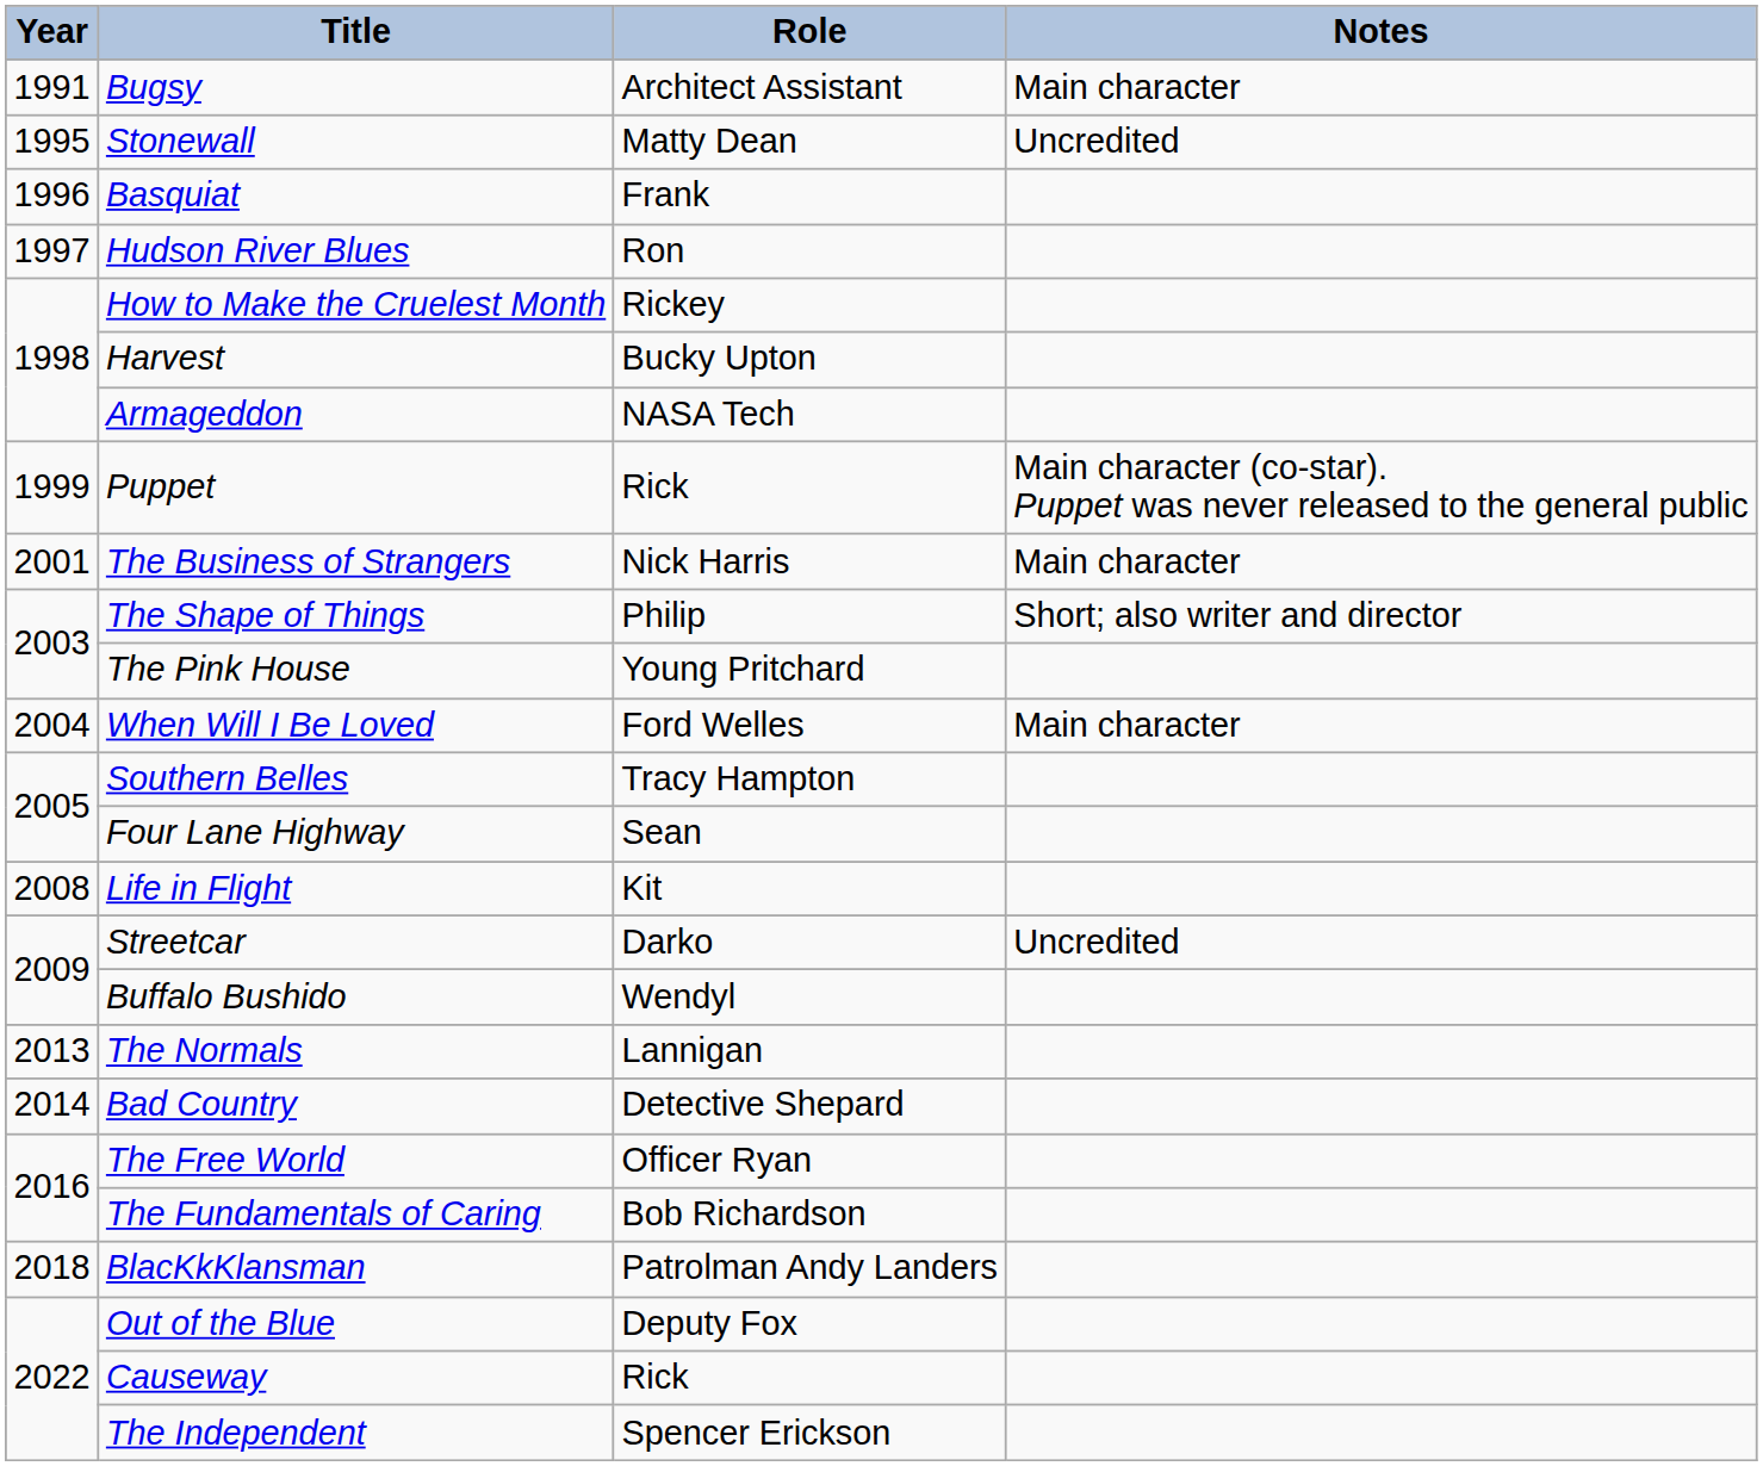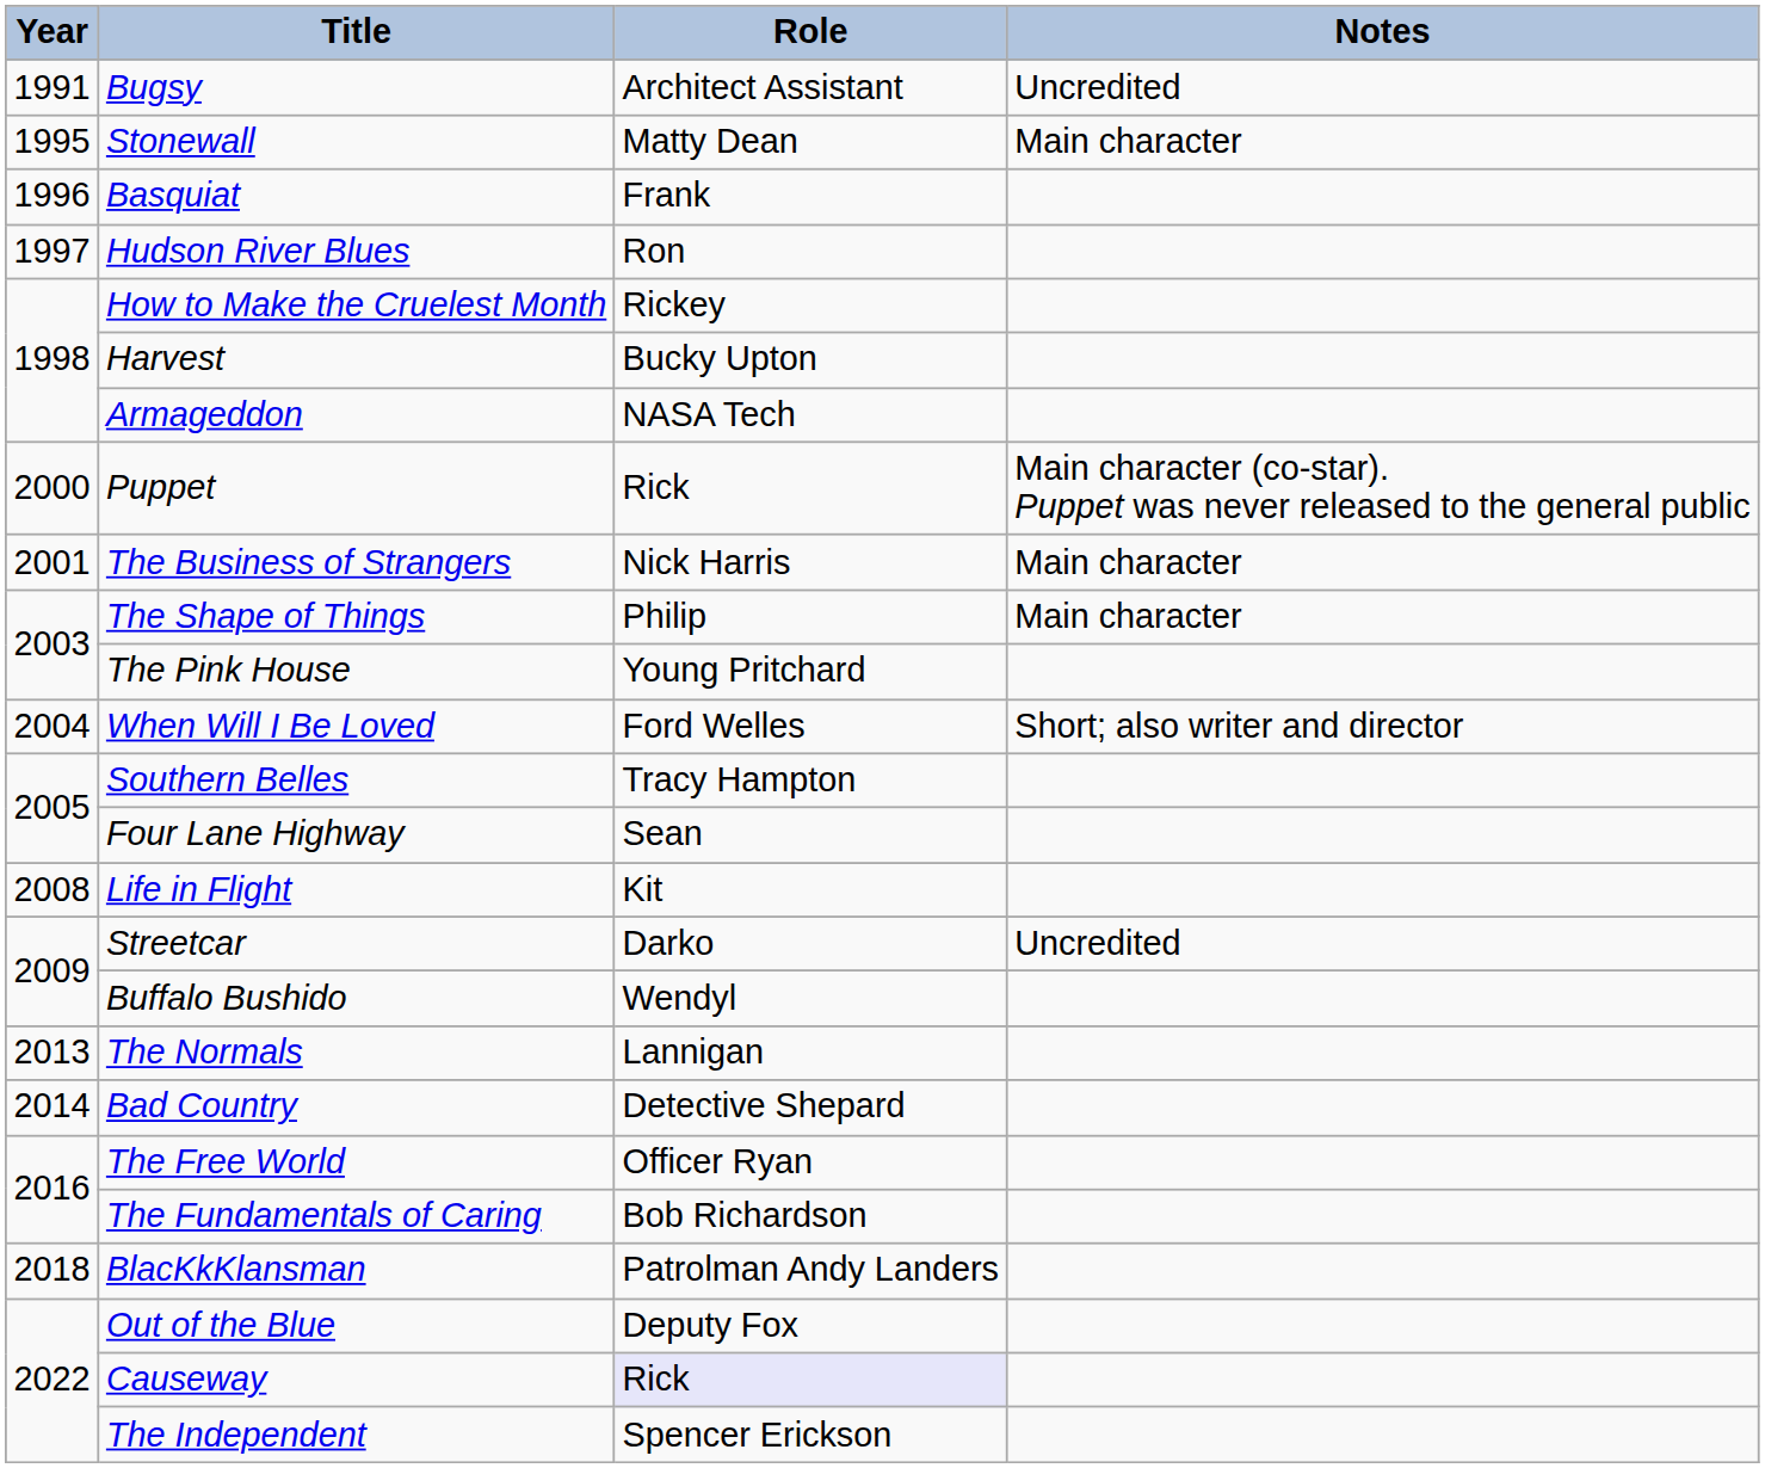 <table class="wikitable">
 <tr>
 <th style="background:#B0C4DE;">Year</th>
 <th style="background:#B0C4DE;">Title</th>
 <th style="background:#B0C4DE;">Role</th>
 <th style="background:#B0C4DE;">Notes</th>
 </tr>
 <tr>
 <td>1991</td>
 <td><em><a href='#'>Bugsy</a></em></td>
 <td>Architect Assistant</td>
-<td>Main character</td>
+<td>Uncredited</td>
 </tr>
 <tr>
 <td>1995</td>
 <td><em><a href='#'>Stonewall</a></em></td>
 <td>Matty Dean</td>
-<td>Uncredited</td>
+<td>Main character</td>
 </tr>
 <tr>
 <td>1996</td>
 <td><em><a href='#'>Basquiat</a></em></td>
 <td>Frank</td>
 <td></td>
 </tr>
 <tr>
 <td>1997</td>
 <td><em><a href='#'>Hudson River Blues</a></em></td>
 <td>Ron</td>
 <td></td>
 </tr>
 <tr>
 <td rowspan="3">1998</td>
 <td><em><a href='#'>How to Make the Cruelest Month</a></em></td>
 <td>Rickey</td>
 <td></td>
 </tr>
 <tr>
 <td><em>Harvest</em></td>
 <td>Bucky Upton</td>
 <td></td>
 </tr>
 <tr>
 <td><em><a href='#'>Armageddon</a></em></td>
 <td>NASA Tech</td>
 <td></td>
 </tr>
 <tr>
-<td>1999</td>
+<td>2000</td>
 <td><em>Puppet</em></td>
 <td>Rick</td>
 <td>Main character (co-star). <br><em>Puppet</em> was never released to the general public</td>
 </tr>
 <tr>
 <td>2001</td>
 <td><em><a href='#'>The Business of Strangers</a></em></td>
 <td>Nick Harris</td>
 <td>Main character</td>
 </tr>
 <tr>
 <td rowspan="2">2003</td>
 <td><em><a href='#'>The Shape of Things</a></em></td>
 <td>Philip</td>
-<td>Short; also writer and director</td>
+<td>Main character</td>
 </tr>
 <tr>
 <td><em>The Pink House</em></td>
 <td>Young Pritchard</td>
 <td></td>
 </tr>
 <tr>
 <td>2004</td>
 <td><em><a href='#'>When Will I Be Loved</a></em></td>
 <td>Ford Welles</td>
-<td>Main character</td>
+<td>Short; also writer and director</td>
 </tr>
 <tr>
 <td rowspan="2">2005</td>
 <td><em><a href='#'>Southern Belles</a></em></td>
 <td>Tracy Hampton</td>
 <td></td>
 </tr>
 <tr>
 <td><em>Four Lane Highway</em></td>
 <td>Sean</td>
 <td></td>
 </tr>
 <tr>
 <td>2008</td>
 <td><em><a href='#'>Life in Flight</a></em></td>
 <td>Kit</td>
 <td></td>
 </tr>
 <tr>
 <td rowspan="2">2009</td>
 <td><em>Streetcar</em></td>
 <td>Darko</td>
 <td>Uncredited</td>
 </tr>
 <tr>
 <td><em>Buffalo Bushido</em></td>
 <td>Wendyl</td>
 <td></td>
 </tr>
 <tr>
 <td>2013</td>
 <td><em><a href='#'>The Normals</a></em></td>
 <td>Lannigan</td>
 <td></td>
 </tr>
 <tr>
 <td>2014</td>
 <td><em><a href='#'>Bad Country</a></em></td>
 <td>Detective Shepard</td>
 <td></td>
 </tr>
 <tr>
 <td rowspan="2">2016</td>
 <td><em><a href='#'>The Free World</a></em></td>
 <td>Officer Ryan</td>
 <td></td>
 </tr>
 <tr>
 <td><em><a href='#'>The Fundamentals of Caring</a></em></td>
 <td>Bob Richardson</td>
 <td></td>
 </tr>
 <tr>
 <td>2018</td>
 <td><em><a href='#'>BlacKkKlansman</a></em></td>
 <td>Patrolman Andy Landers</td>
 <td></td>
 </tr>
 <tr>
 <td rowspan="3">2022</td>
 <td><em><a href='#'>Out of the Blue</a></em></td>
 <td>Deputy Fox</td>
 <td></td>
 </tr>
 <tr>
 <td><em><a href='#'>Causeway</a></em></td>
-<td>Rick</td>
+<td style="background: lavender;">Rick</td>
 <td></td>
 </tr>
 <tr>
 <td><em><a href='#'>The Independent</a></em></td>
 <td>Spencer Erickson</td>
 <td></td>
 </tr>
 </table>
